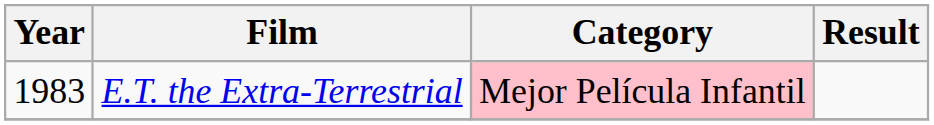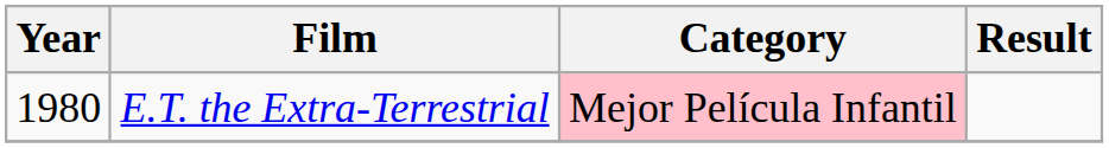 <table class="wikitable">
 <tr>
 <th>Year</th>
 <th>Film</th>
 <th>Category</th>
 <th>Result</th>
 </tr>
 <tr>
-<td style="text-align:center;">1983</td>
+<td style="text-align:center;">1980</td>
 <td style="text-align:center;"><em><a href='#'>E.T. the Extra-Terrestrial</a></em></td>
 <td style="background: pink; text-align:center;">Mejor Película Infantil</td>
 <td></td>
 </tr>
 <tr>
 </tr>
 </table>
